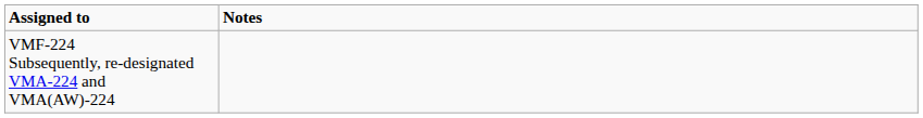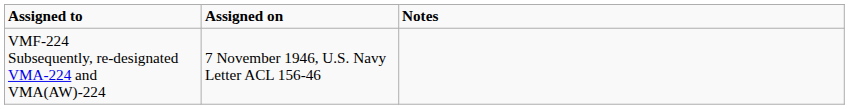 <table class="wikitable" style="width: 70%;">
 <tr>
 <td style="width: 200px;"><strong>Assigned to</strong></td>
+<td style="width: 200px;"><strong>Assigned on</strong></td>
 <td><strong>Notes</strong></td>
 </tr>
 <tr>
 <td>VMF-224<br>Subsequently, re-designated <a href='#'>VMA-224</a> and VMA(AW)-224</td>
+<td>7 November 1946, U.S. Navy Letter ACL 156-46</td>
 <td></td>
 </tr>
 </table>
